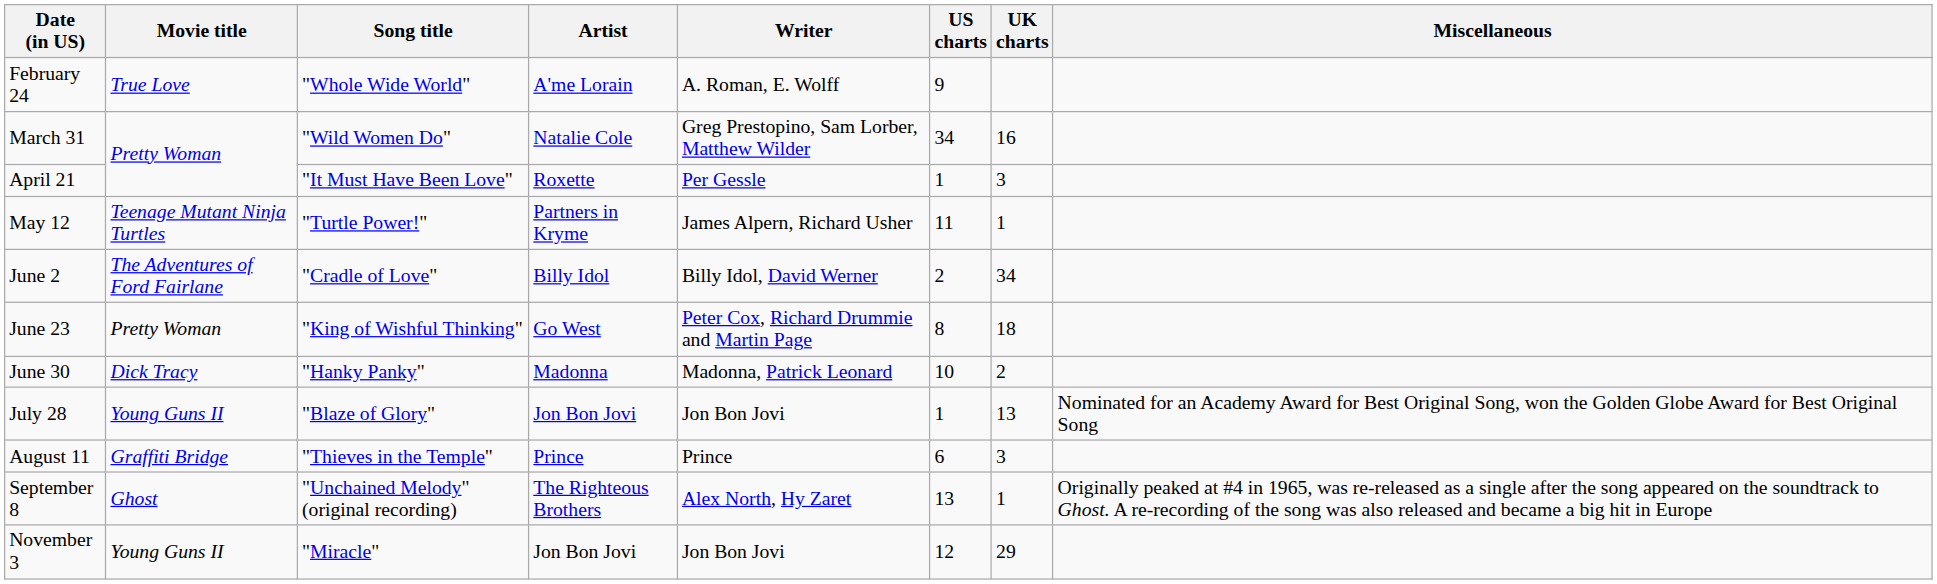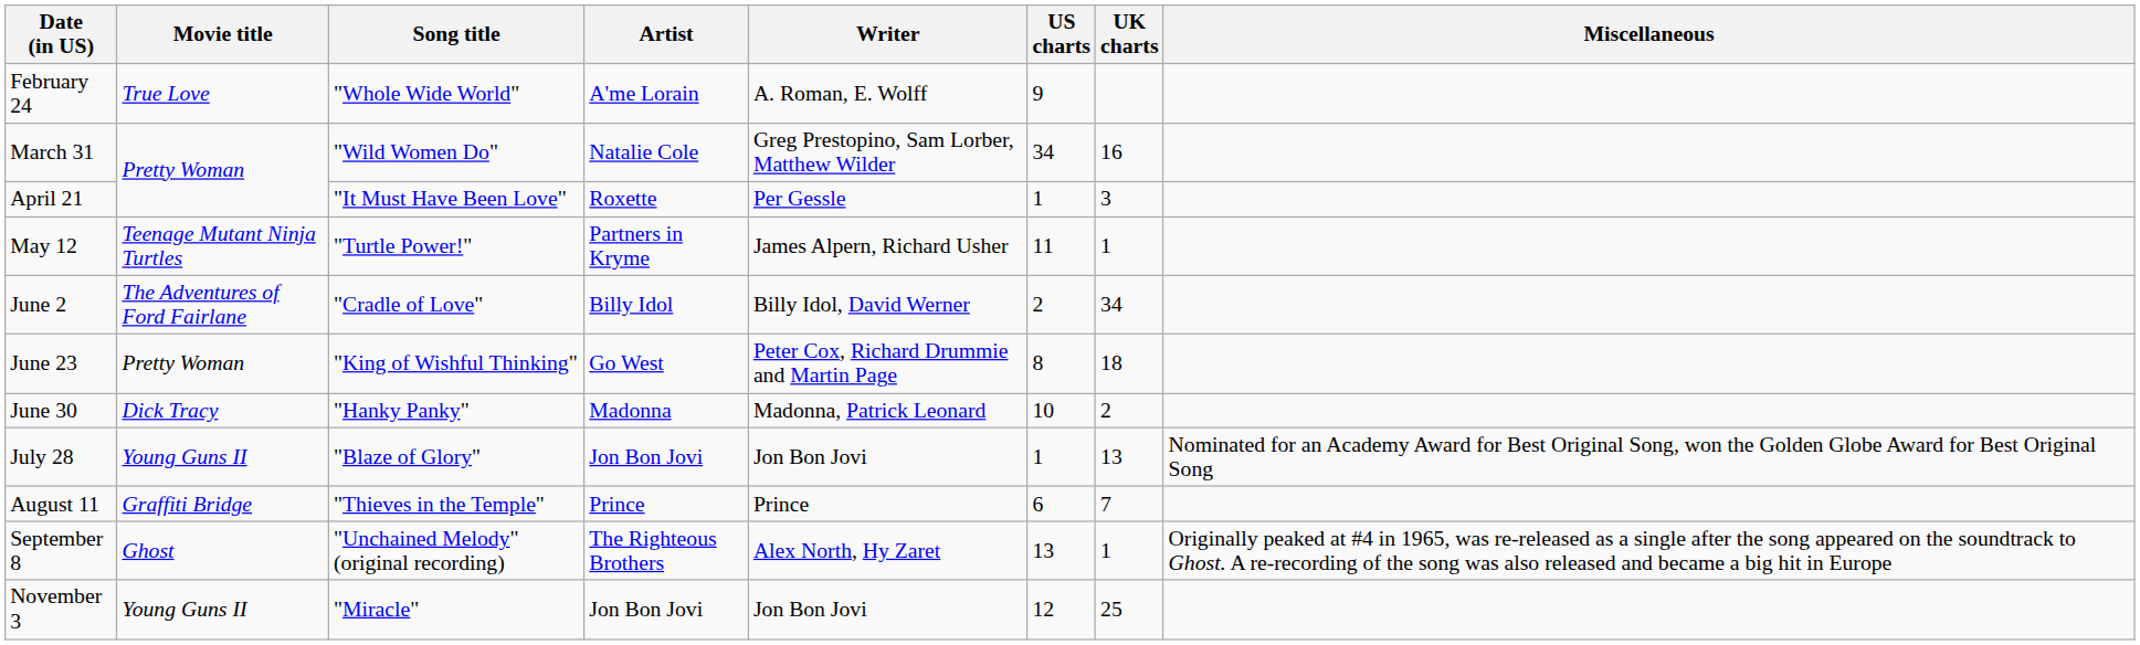 <table class="wikitable sortable">
 <tr>
 <th>Date<br>(in US)</th>
 <th>Movie title</th>
 <th>Song title</th>
 <th>Artist</th>
 <th>Writer</th>
 <th>US <br>charts</th>
 <th>UK<br>charts</th>
 <th>Miscellaneous</th>
 </tr>
 <tr>
 <td>February 24</td>
 <td><em><a href='#'>True Love</a></em></td>
 <td>"<a href='#'>Whole Wide World</a>"</td>
 <td><a href='#'>A'me Lorain</a></td>
 <td>A. Roman, E. Wolff</td>
 <td>9</td>
 <td></td>
 <td></td>
 </tr>
 <tr>
 <td>March 31</td>
 <td rowspan="2"><em><a href='#'>Pretty Woman</a></em></td>
 <td>"<a href='#'>Wild Women Do</a>"</td>
 <td><a href='#'>Natalie Cole</a></td>
 <td>Greg Prestopino, Sam Lorber, <a href='#'>Matthew Wilder</a></td>
 <td>34</td>
 <td>16</td>
 <td></td>
 </tr>
 <tr>
 <td>April 21</td>
 <td>"<a href='#'>It Must Have Been Love</a>"</td>
 <td><a href='#'>Roxette</a></td>
 <td><a href='#'>Per Gessle</a></td>
 <td>1</td>
 <td>3</td>
 <td></td>
 </tr>
 <tr>
 <td>May 12</td>
 <td><em><a href='#'>Teenage Mutant Ninja Turtles</a></em></td>
 <td>"<a href='#'>Turtle Power!</a>"</td>
 <td><a href='#'>Partners in Kryme</a></td>
 <td>James Alpern, Richard Usher</td>
 <td>11</td>
 <td>1</td>
 <td></td>
 </tr>
 <tr>
 <td>June 2</td>
 <td><em><a href='#'>The Adventures of Ford Fairlane</a></em></td>
 <td>"<a href='#'>Cradle of Love</a>"</td>
 <td><a href='#'>Billy Idol</a></td>
 <td>Billy Idol, <a href='#'>David Werner</a></td>
 <td>2</td>
 <td>34</td>
 <td></td>
 </tr>
 <tr>
 <td>June 23</td>
 <td><em>Pretty Woman</em></td>
 <td>"<a href='#'>King of Wishful Thinking</a>"</td>
 <td><a href='#'>Go West</a></td>
 <td><a href='#'>Peter Cox</a>, <a href='#'>Richard Drummie</a> and <a href='#'>Martin Page</a></td>
 <td>8</td>
 <td>18</td>
 <td></td>
 </tr>
 <tr>
 <td>June 30</td>
 <td><em><a href='#'>Dick Tracy</a></em></td>
 <td>"<a href='#'>Hanky Panky</a>"</td>
 <td><a href='#'>Madonna</a></td>
 <td>Madonna, <a href='#'>Patrick Leonard</a></td>
 <td>10</td>
 <td>2</td>
 <td></td>
 </tr>
 <tr>
 <td>July 28</td>
 <td><em><a href='#'>Young Guns II</a></em></td>
 <td>"<a href='#'>Blaze of Glory</a>"</td>
 <td><a href='#'>Jon Bon Jovi</a></td>
 <td>Jon Bon Jovi</td>
 <td>1</td>
 <td>13</td>
 <td>Nominated for an Academy Award for Best Original Song, won the Golden Globe Award for Best Original Song</td>
 </tr>
 <tr>
 <td>August 11</td>
 <td><em><a href='#'>Graffiti Bridge</a></em></td>
 <td>"<a href='#'>Thieves in the Temple</a>"</td>
 <td><a href='#'>Prince</a></td>
 <td>Prince</td>
 <td>6</td>
-<td>3</td>
+<td>7</td>
 <td></td>
 </tr>
 <tr>
 <td>September 8</td>
 <td><em><a href='#'>Ghost</a></em></td>
 <td>"<a href='#'>Unchained Melody</a>" (original recording)</td>
 <td><a href='#'>The Righteous Brothers</a></td>
 <td><a href='#'>Alex North</a>, <a href='#'>Hy Zaret</a></td>
 <td>13</td>
 <td>1</td>
 <td>Originally peaked at #4 in 1965, was re-released as a single after the song appeared on the soundtrack to <em>Ghost.</em> A re-recording of the song was also released and became a big hit in Europe</td>
 </tr>
 <tr>
 <td>November 3</td>
 <td><em>Young Guns II</em></td>
 <td>"<a href='#'>Miracle</a>"</td>
 <td>Jon Bon Jovi</td>
 <td>Jon Bon Jovi</td>
 <td>12</td>
-<td>29</td>
+<td>25</td>
 <td></td>
 </tr>
 </table>
